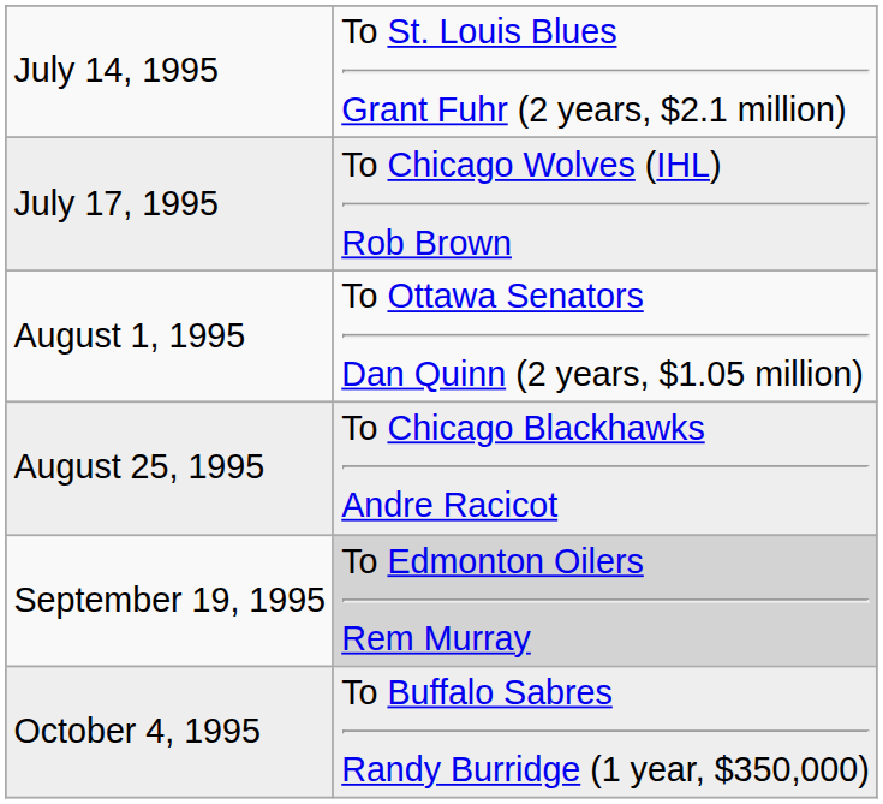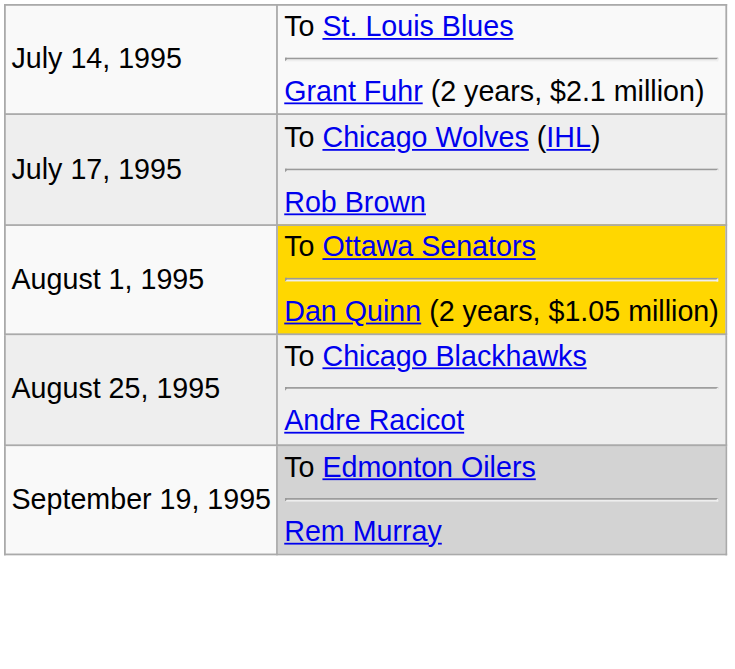 <table class="wikitable">
 <tr>
 <td>July 14, 1995</td>
 <td valign="top">To <a href='#'>St. Louis Blues</a><hr><a href='#'>Grant Fuhr</a> (2 years, $2.1 million)</td>
 </tr>
 <tr style="background:#eee;">
 <td>July 17, 1995</td>
 <td valign="top">To <a href='#'>Chicago Wolves</a> (<a href='#'>IHL</a>)<hr><a href='#'>Rob Brown</a></td>
 </tr>
 <tr>
 <td>August 1, 1995</td>
-<td valign="top">To <a href='#'>Ottawa Senators</a><hr><a href='#'>Dan Quinn</a> (2 years, $1.05 million)</td>
+<td valign="top" style="background: gold;">To <a href='#'>Ottawa Senators</a><hr><a href='#'>Dan Quinn</a> (2 years, $1.05 million)</td>
 </tr>
 <tr style="background:#eee;">
 <td>August 25, 1995</td>
 <td valign="top">To <a href='#'>Chicago Blackhawks</a><hr><a href='#'>Andre Racicot</a></td>
 </tr>
 <tr>
 <td>September 19, 1995</td>
 <td valign="top" style="background: lightgrey;">To <a href='#'>Edmonton Oilers</a><hr><a href='#'>Rem Murray</a></td>
 </tr>
-<tr style="background:#eee;">
-<td>October 4, 1995</td>
-<td valign="top">To <a href='#'>Buffalo Sabres</a><hr><a href='#'>Randy Burridge</a> (1 year, $350,000)</td>
-</tr>
 </table>
